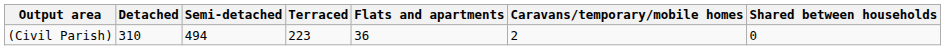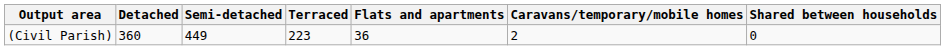 <table class="wikitable">
 <tr>
 <th>Output area</th>
 <th>Detached</th>
 <th>Semi-detached</th>
 <th>Terraced</th>
 <th>Flats and apartments</th>
 <th>Caravans/temporary/mobile homes</th>
 <th>Shared between households</th>
 </tr>
 <tr>
 <td>(Civil Parish)</td>
-<td>310</td>
-<td>494</td>
+<td>360</td>
+<td>449</td>
 <td>223</td>
 <td>36</td>
 <td>2</td>
 <td>0</td>
 </tr>
 </table>
